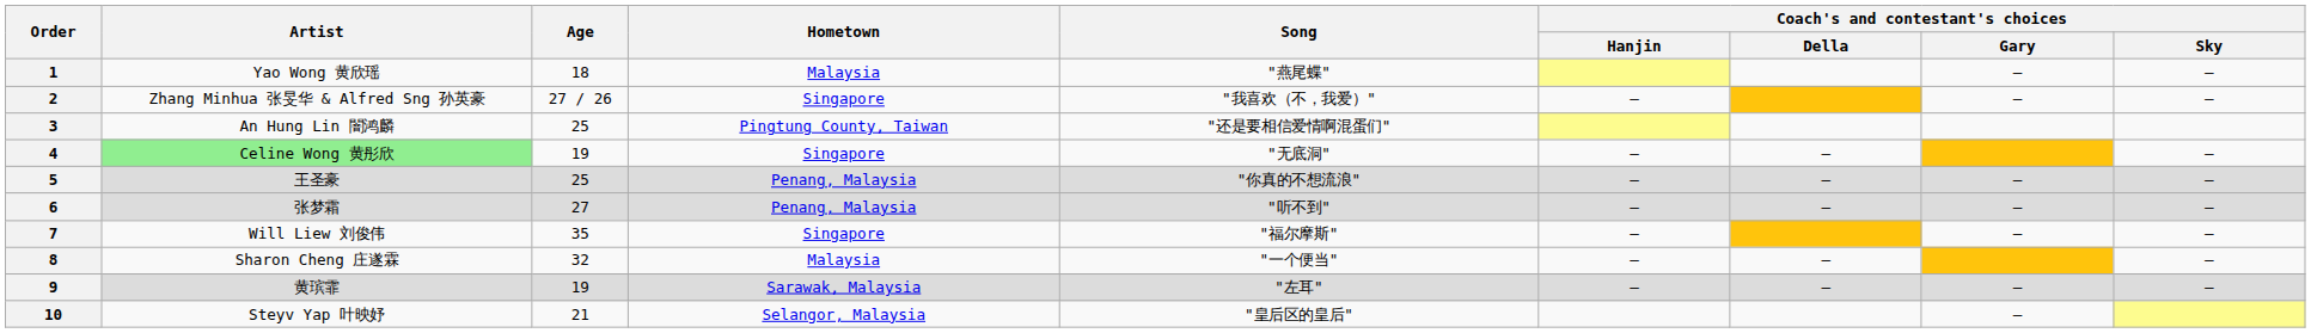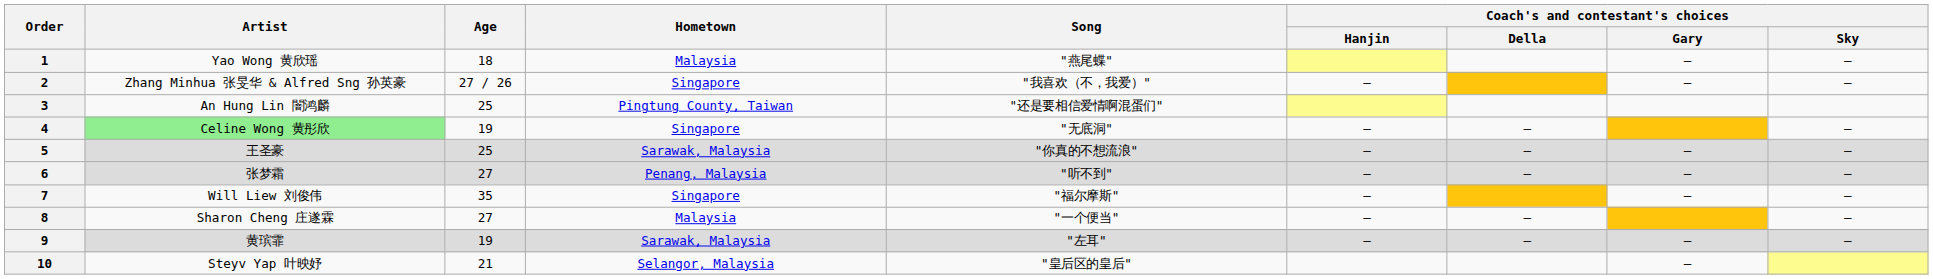 <table class="wikitable" style="text-align:center; line-height:17px; width:100%;">
 <tr>
 <th rowspan="2" scope="col" style="width:04%;">Order</th>
 <th rowspan="2" scope="col" style="width:18%;">Artist</th>
 <th rowspan="2" scope="col" style="width:04%;">Age</th>
 <th rowspan="2" scope="col" style="width:18%;">Hometown</th>
 <th rowspan="2" scope="col" style="width:20%;">Song</th>
 <th colspan="4" scope="col" style="width:24%;">Coach's and contestant's choices</th>
 </tr>
 <tr>
 <th style="width:08%;">Hanjin</th>
 <th style="width:08%;">Della</th>
 <th style="width:08%;">Gary</th>
 <th style="width:08%;">Sky</th>
 </tr>
 <tr>
 <th>1</th>
 <td>Yao Wong 黄欣瑶</td>
 <td>18</td>
 <td><a href='#'>Malaysia</a></td>
 <td>"燕尾蝶"</td>
 <td style="background:#fdfc8f;"></td>
 <td></td>
 <td>—</td>
 <td>—</td>
 </tr>
 <tr>
 <th>2</th>
 <td>Zhang Minhua 张旻华 & Alfred Sng 孙英豪</td>
 <td>27 / 26</td>
 <td><a href='#'>Singapore</a></td>
 <td>"我喜欢（不，我爱）"</td>
 <td>—</td>
 <td style="background:#FFC40C;"></td>
 <td>—</td>
 <td>—</td>
 </tr>
 <tr>
 <th>3</th>
 <td>An Hung Lin 闇鸿麟</td>
 <td>25</td>
 <td><a href='#'>Pingtung County, Taiwan</a></td>
 <td>"还是要相信爱情啊混蛋们"</td>
 <td style="background:#fdfc8f;"></td>
 <td></td>
 <td></td>
 <td></td>
 </tr>
 <tr>
 <th>4</th>
 <td style="background: lightgreen;">Celine Wong 黄彤欣</td>
 <td>19</td>
 <td><a href='#'>Singapore</a></td>
 <td>"无底洞"</td>
 <td>—</td>
 <td>—</td>
 <td style="background:#FFC40C;"></td>
 <td>—</td>
 </tr>
 <tr bgcolor="#DCDCDC">
 <th>5</th>
 <td>王圣豪</td>
 <td>25</td>
-<td><a href='#'>Penang, Malaysia</a></td>
+<td><a href='#'>Sarawak, Malaysia</a></td>
 <td>"你真的不想流浪"</td>
 <td>—</td>
 <td>—</td>
 <td>—</td>
 <td>—</td>
 </tr>
 <tr bgcolor="#DCDCDC">
 <th>6</th>
 <td>张梦霜</td>
 <td>27</td>
 <td><a href='#'>Penang, Malaysia</a></td>
 <td>"听不到"</td>
 <td>—</td>
 <td>—</td>
 <td>—</td>
 <td>—</td>
 </tr>
 <tr>
 <th>7</th>
 <td>Will Liew 刘俊伟</td>
 <td>35</td>
 <td><a href='#'>Singapore</a></td>
 <td>"福尔摩斯"</td>
 <td>—</td>
 <td style="background:#FFC40C;"></td>
 <td>—</td>
 <td>—</td>
 </tr>
 <tr>
 <th>8</th>
 <td>Sharon Cheng 庄遂霖</td>
-<td>32</td>
+<td>27</td>
 <td><a href='#'>Malaysia</a></td>
 <td>"一个便当"</td>
 <td>—</td>
 <td>—</td>
 <td style="background:#FFC40C;"></td>
 <td>—</td>
 </tr>
 <tr bgcolor="#DCDCDC">
 <th>9</th>
 <td>黄瑸霏</td>
 <td>19</td>
 <td><a href='#'>Sarawak, Malaysia</a></td>
 <td>"左耳"</td>
 <td>—</td>
 <td>—</td>
 <td>—</td>
 <td>—</td>
 </tr>
 <tr>
 <th>10</th>
 <td>Steyv Yap 叶映妤</td>
 <td>21</td>
 <td><a href='#'>Selangor, Malaysia</a></td>
 <td>"皇后区的皇后"</td>
 <td></td>
 <td></td>
 <td>—</td>
 <td style="background:#fdfc8f;"></td>
 </tr>
 </table>
